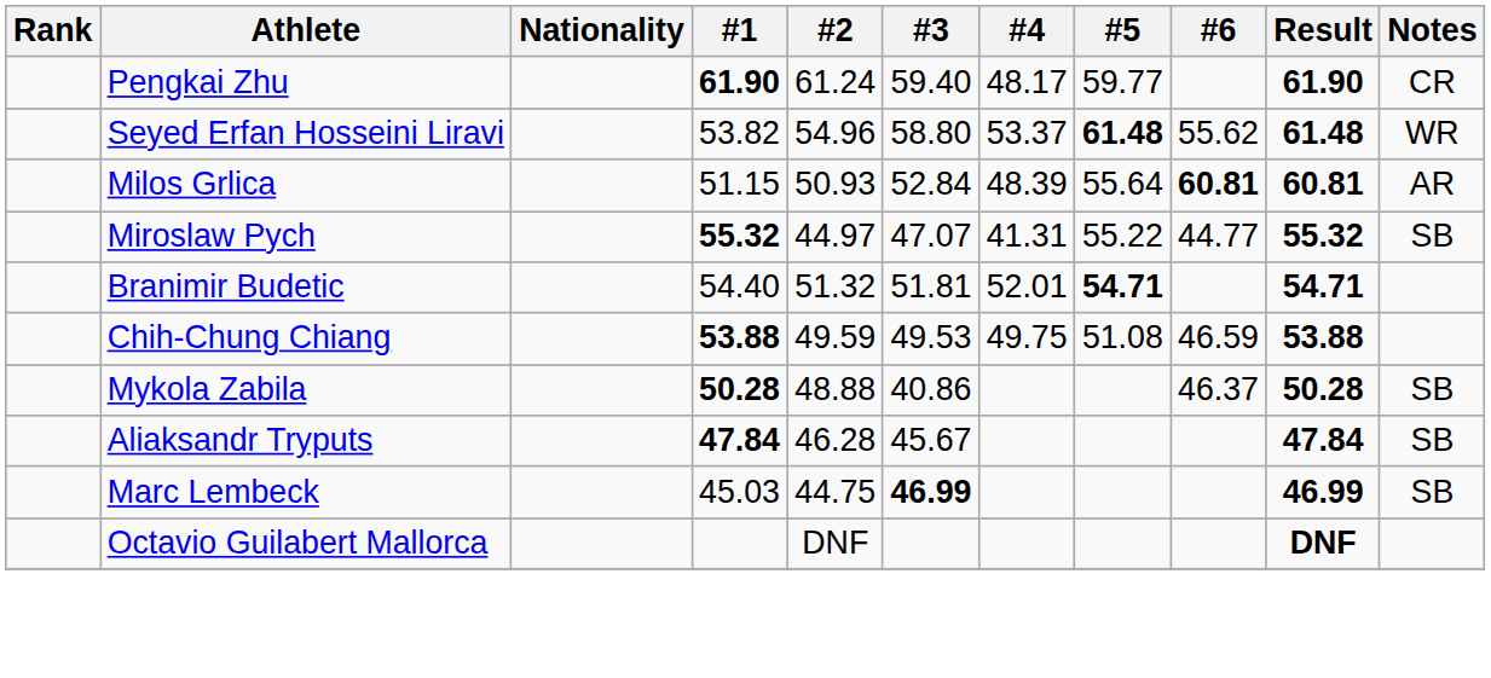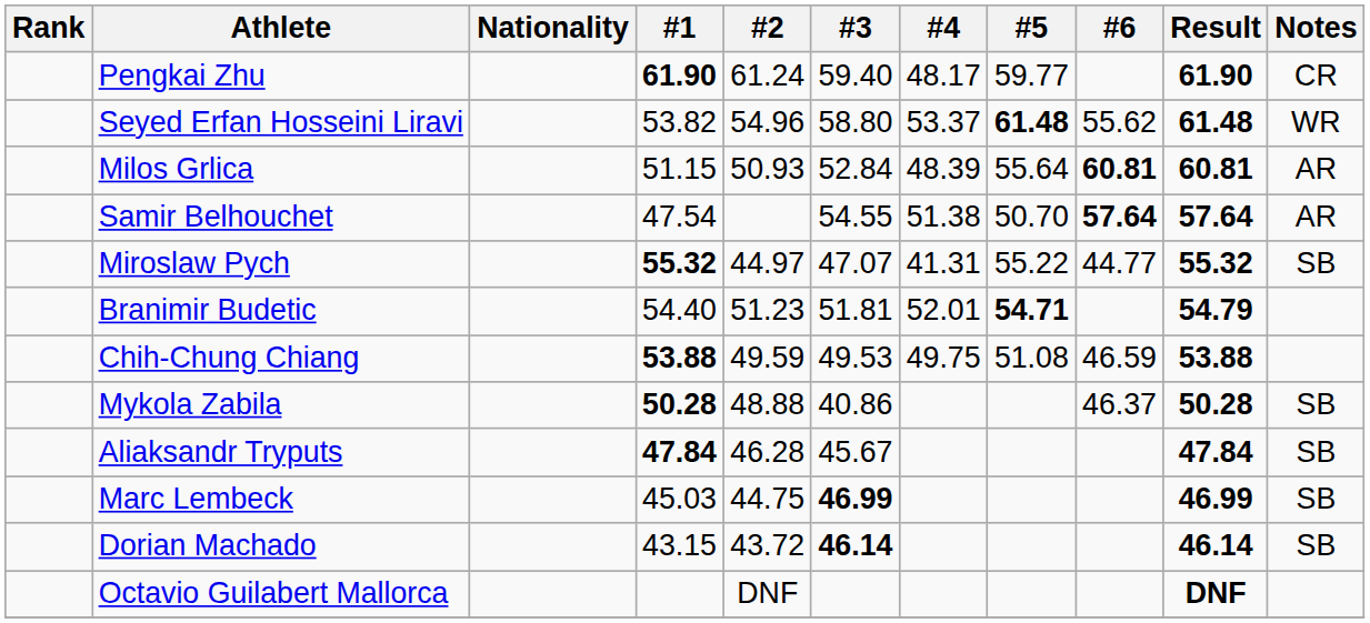 <table class="wikitable sortable" style="text-align:center">
 <tr>
 <th>Rank</th>
 <th>Athlete</th>
 <th>Nationality</th>
 <th>#1</th>
 <th>#2</th>
 <th>#3</th>
 <th>#4</th>
 <th>#5</th>
 <th>#6</th>
 <th>Result</th>
 <th>Notes</th>
 </tr>
 <tr>
 <td></td>
 <td align=left><a href='#'>Pengkai Zhu</a></td>
 <td align=left></td>
 <td><strong>61.90</strong></td>
 <td>61.24</td>
 <td>59.40</td>
 <td>48.17</td>
 <td>59.77</td>
 <td></td>
 <td><strong>61.90</strong></td>
 <td>CR</td>
 </tr>
 <tr>
 <td></td>
 <td align=left><a href='#'>Seyed Erfan Hosseini Liravi</a></td>
 <td align=left></td>
 <td>53.82</td>
 <td>54.96</td>
 <td>58.80</td>
 <td>53.37</td>
 <td><strong>61.48</strong></td>
 <td>55.62</td>
 <td><strong>61.48</strong></td>
 <td>WR</td>
 </tr>
 <tr>
 <td></td>
 <td align=left><a href='#'>Milos Grlica</a></td>
 <td align=left></td>
 <td>51.15</td>
 <td>50.93</td>
 <td>52.84</td>
 <td>48.39</td>
 <td>55.64</td>
 <td><strong>60.81</strong></td>
 <td><strong>60.81</strong></td>
 <td>AR</td>
 </tr>
 <tr>
 <td></td>
+<td align=left><a href='#'>Samir Belhouchet</a></td>
+<td align=left></td>
+<td>47.54</td>
+<td></td>
+<td>54.55</td>
+<td>51.38</td>
+<td>50.70</td>
+<td><strong>57.64</strong></td>
+<td><strong>57.64</strong></td>
+<td>AR</td>
+</tr>
+<tr>
+<td></td>
 <td align=left><a href='#'>Miroslaw Pych</a></td>
 <td align=left></td>
 <td><strong>55.32</strong></td>
 <td>44.97</td>
 <td>47.07</td>
 <td>41.31</td>
 <td>55.22</td>
 <td>44.77</td>
 <td><strong>55.32</strong></td>
 <td>SB</td>
 </tr>
 <tr>
 <td></td>
 <td align=left><a href='#'>Branimir Budetic</a></td>
 <td align=left></td>
 <td>54.40</td>
-<td>51.32</td>
+<td>51.23</td>
 <td>51.81</td>
 <td>52.01</td>
 <td><strong>54.71</strong></td>
 <td></td>
-<td><strong>54.71</strong></td>
+<td><strong>54.79</strong></td>
 <td></td>
 </tr>
 <tr>
 <td></td>
 <td align=left><a href='#'>Chih-Chung Chiang</a></td>
 <td align=left></td>
 <td><strong>53.88</strong></td>
 <td>49.59</td>
 <td>49.53</td>
 <td>49.75</td>
 <td>51.08</td>
 <td>46.59</td>
 <td><strong>53.88</strong></td>
 <td></td>
 </tr>
 <tr>
 <td></td>
 <td align=left><a href='#'>Mykola Zabila</a></td>
 <td align=left></td>
 <td><strong>50.28</strong></td>
 <td>48.88</td>
 <td>40.86</td>
 <td></td>
 <td></td>
 <td>46.37</td>
 <td><strong>50.28</strong></td>
 <td>SB</td>
 </tr>
 <tr>
 <td></td>
 <td align=left><a href='#'>Aliaksandr Tryputs</a></td>
 <td align=left></td>
 <td><strong>47.84</strong></td>
 <td>46.28</td>
 <td>45.67</td>
 <td></td>
 <td></td>
 <td></td>
 <td><strong>47.84</strong></td>
 <td>SB</td>
 </tr>
 <tr>
 <td></td>
 <td align=left><a href='#'>Marc Lembeck</a></td>
 <td align=left></td>
 <td>45.03</td>
 <td>44.75</td>
 <td><strong>46.99</strong></td>
 <td></td>
 <td></td>
 <td></td>
 <td><strong>46.99</strong></td>
 <td>SB</td>
 </tr>
 <tr>
 <td></td>
+<td align=left><a href='#'>Dorian Machado</a></td>
+<td align=left></td>
+<td>43.15</td>
+<td>43.72</td>
+<td><strong>46.14</strong></td>
+<td></td>
+<td></td>
+<td></td>
+<td><strong>46.14</strong></td>
+<td>SB</td>
+</tr>
+<tr>
+<td></td>
 <td align=left><a href='#'>Octavio Guilabert Mallorca</a></td>
 <td align=left></td>
 <td></td>
 <td>DNF</td>
 <td></td>
 <td></td>
 <td></td>
 <td></td>
 <td><strong>DNF</strong></td>
 <td></td>
 </tr>
 <tr>
 </tr>
 </table>
